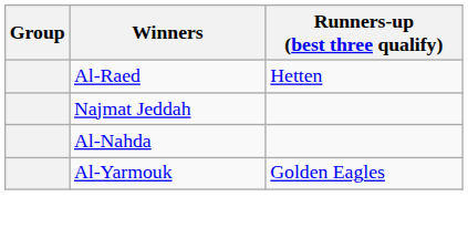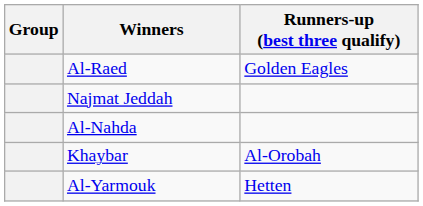 <table class=wikitable style="font-size:85%">
 <tr>
 <th>Group</th>
 <th width="130">Winners</th>
 <th width="130">Runners-up<br>(<a href='#'>best three</a> qualify)</th>
 </tr>
 <tr>
 <th></th>
 <td><a href='#'>Al-Raed</a></td>
-<td><a href='#'>Hetten</a></td>
+<td><a href='#'>Golden Eagles</a></td>
 </tr>
 <tr>
 <th></th>
 <td><a href='#'>Najmat Jeddah</a></td>
 <td></td>
 </tr>
 <tr>
 <th></th>
 <td><a href='#'>Al-Nahda</a></td>
 <td></td>
 </tr>
 <tr>
 <th></th>
+<td><a href='#'>Khaybar</a></td>
+<td><a href='#'>Al-Orobah</a></td>
+</tr>
+<tr>
+<th></th>
 <td><a href='#'>Al-Yarmouk</a></td>
-<td><a href='#'>Golden Eagles</a></td>
+<td><a href='#'>Hetten</a></td>
 </tr>
 </table>
